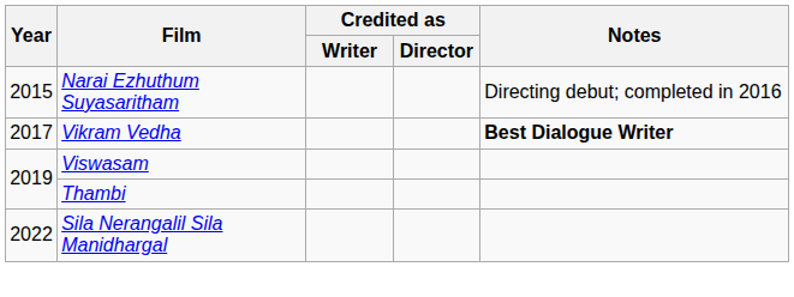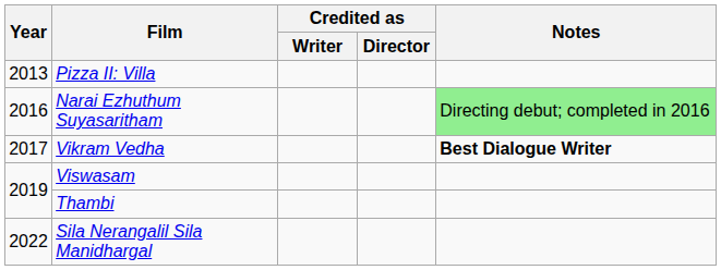 <table class="wikitable sortable">
 <tr>
 <th rowspan="2" style="width:35px;">Year</th>
 <th rowspan="2" style="width:200px;">Film</th>
 <th colspan="2">Credited as</th>
 <th rowspan="2" style="text-align:center; width:250px;" class="unsortable">Notes</th>
 </tr>
 <tr>
 <th width="65">Writer</th>
 <th style="width:65px;">Director</th>
 </tr>
 <tr>
-<td>2015</td>
+<td>2013</td>
+<td><em><a href='#'>Pizza II: Villa</a></em></td>
+<td style="text-align:center;"></td>
+<td style="text-align:center;"></td>
+<td></td>
+</tr>
+<tr>
+<td>2016</td>
 <td><em><a href='#'>Narai Ezhuthum Suyasaritham</a></em></td>
 <td style="text-align:center;"></td>
 <td style="text-align:center;"></td>
-<td>Directing debut; completed in 2016</td>
+<td style="background: lightgreen;">Directing debut; completed in 2016</td>
 </tr>
 <tr>
 <td>2017</td>
 <td><em><a href='#'>Vikram Vedha</a></em></td>
 <td style="text-align:center;"></td>
 <td style="text-align:center;"></td>
 <td><strong>Best Dialogue Writer</strong></td>
 </tr>
 <tr>
 <td rowspan="2">2019</td>
 <td><em><a href='#'>Viswasam</a></em></td>
 <td style="text-align:center;"></td>
 <td style="text-align:center;"></td>
 <td></td>
 </tr>
 <tr>
 <td><em><a href='#'>Thambi</a></em></td>
 <td style="text-align:center;"></td>
 <td style="text-align:center;"></td>
 <td></td>
 </tr>
 <tr>
 <td rowspan="2">2022</td>
 <td><em><a href='#'>Sila Nerangalil Sila Manidhargal</a></em></td>
 <td style="text-align:center;"></td>
 <td style="text-align:center;"></td>
 <td></td>
 </tr>
 </table>
